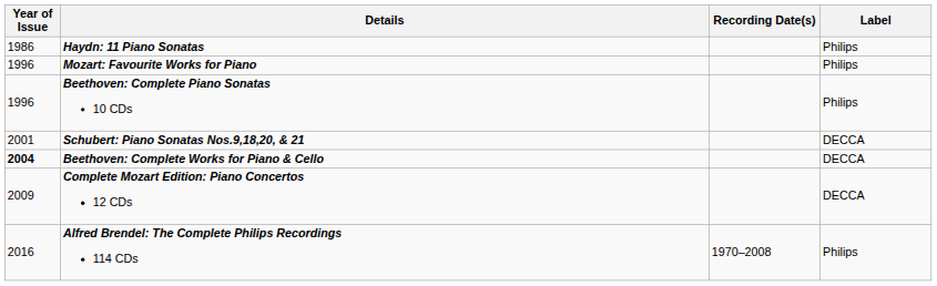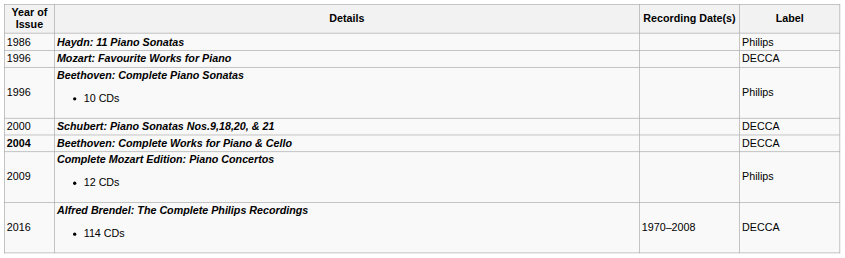 <table class="wikitable sortable" border="1">
 <tr>
 <th width="6%">Year of Issue</th>
 <th width="70%">Details</th>
 <th width="12%" class="unsortable">Recording Date(s)</th>
 <th width="12%">Label</th>
 </tr>
 <tr>
 <td>1986</td>
 <td><strong><em>Haydn: 11 Piano Sonatas</em></strong></td>
 <td></td>
 <td>Philips</td>
 </tr>
 <tr>
 <td>1996</td>
 <td><strong><em>Mozart: Favourite Works for Piano</em></strong></td>
 <td></td>
-<td>Philips</td>
+<td>DECCA</td>
 </tr>
 <tr>
 <td>1996</td>
 <td><strong><em>Beethoven: Complete Piano Sonatas</em></strong><br><ul><li>10 CDs</li></ul></td>
 <td></td>
 <td>Philips</td>
 </tr>
 <tr>
-<td>2001</td>
+<td>2000</td>
 <td><strong><em>Schubert: Piano Sonatas Nos.9,18,20, & 21</em></strong></td>
 <td></td>
 <td>DECCA</td>
 </tr>
 <tr>
 <td><strong>2004</strong></td>
 <td><strong><em>Beethoven: Complete Works for Piano & Cello</em></strong></td>
 <td></td>
 <td>DECCA</td>
 </tr>
 <tr>
 <td>2009</td>
 <td><strong><em>Complete Mozart Edition: Piano Concertos</em></strong><br><ul><li>12 CDs</li></ul></td>
 <td></td>
-<td>DECCA</td>
+<td>Philips</td>
 </tr>
 <tr>
 <td>2016</td>
 <td><strong><em>Alfred Brendel: The Complete Philips Recordings</em></strong><br><ul><li>114 CDs</li></ul></td>
 <td>1970–2008</td>
-<td>Philips</td>
+<td>DECCA</td>
 </tr>
 </table>
